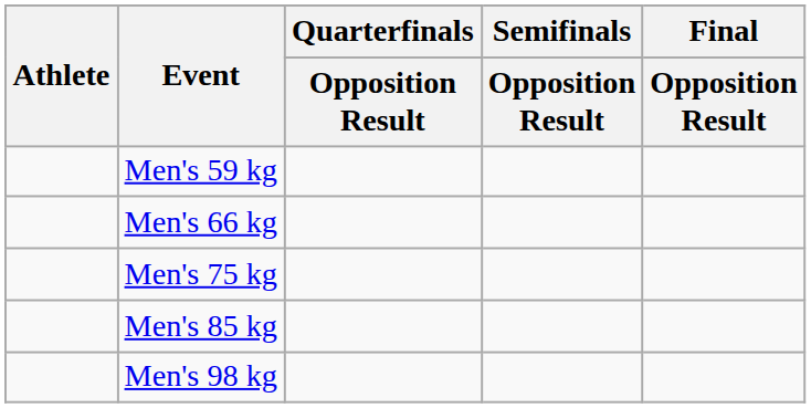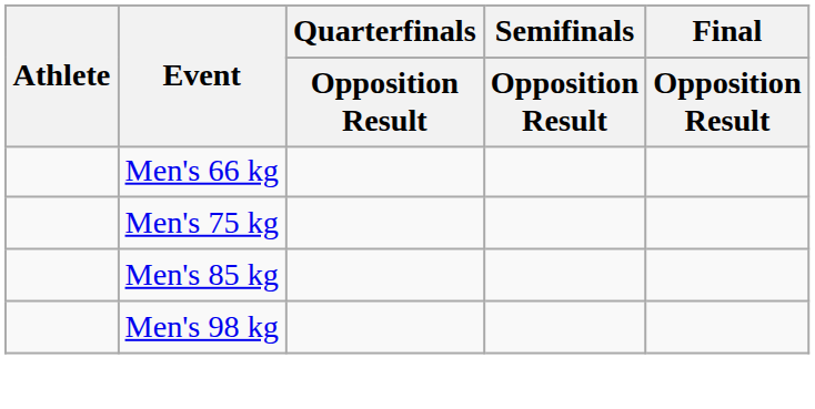 <table class="wikitable" border="1" style="font-size:90%">
 <tr>
 <th rowspan=2>Athlete</th>
 <th rowspan=2>Event</th>
 <th>Quarterfinals</th>
 <th>Semifinals</th>
 <th>Final</th>
 </tr>
 <tr>
 <th>Opposition<br>Result</th>
 <th>Opposition<br>Result</th>
 <th>Opposition<br>Result</th>
-</tr>
-<tr align=center>
-<td align=left></td>
-<td align=left><a href='#'>Men's 59 kg</a></td>
-<td></td>
-<td></td>
-<td></td>
 </tr>
 <tr align=center>
 <td align=left></td>
 <td align=left><a href='#'>Men's 66 kg</a></td>
 <td></td>
 <td></td>
 <td></td>
 </tr>
 <tr align=center>
 <td align=left></td>
 <td align=left><a href='#'>Men's 75 kg</a></td>
 <td></td>
 <td></td>
 <td></td>
 </tr>
 <tr align=center>
 <td align=left></td>
 <td align=left><a href='#'>Men's 85 kg</a></td>
 <td></td>
 <td></td>
 <td></td>
 </tr>
 <tr align=center>
 <td align=left></td>
 <td align=left><a href='#'>Men's 98 kg</a></td>
 <td></td>
 <td></td>
 <td></td>
 </tr>
 </table>
